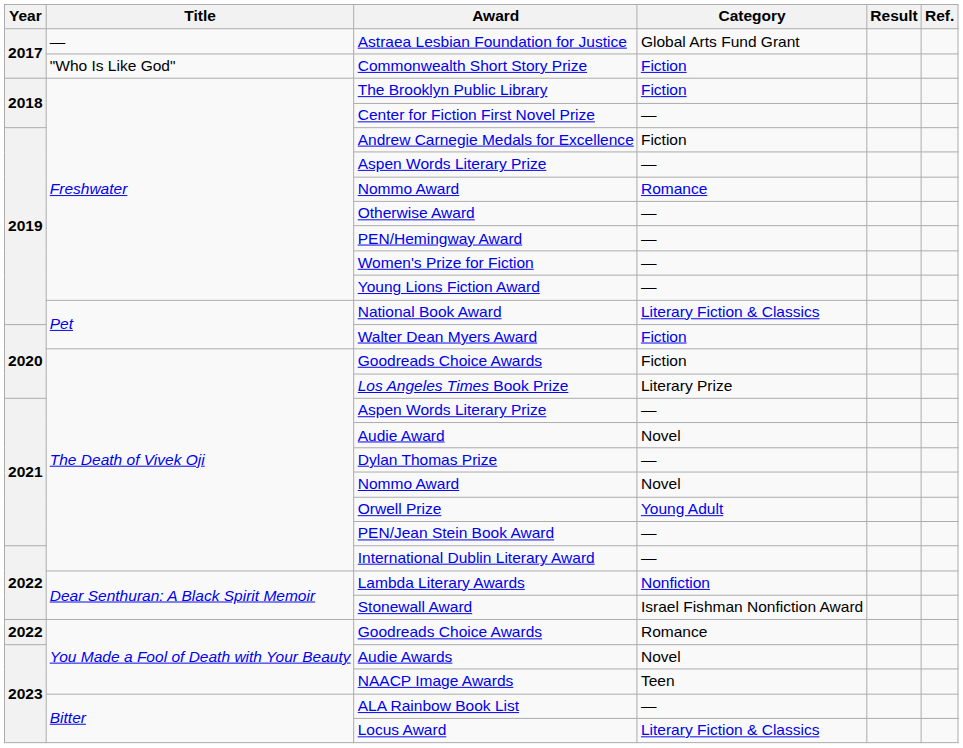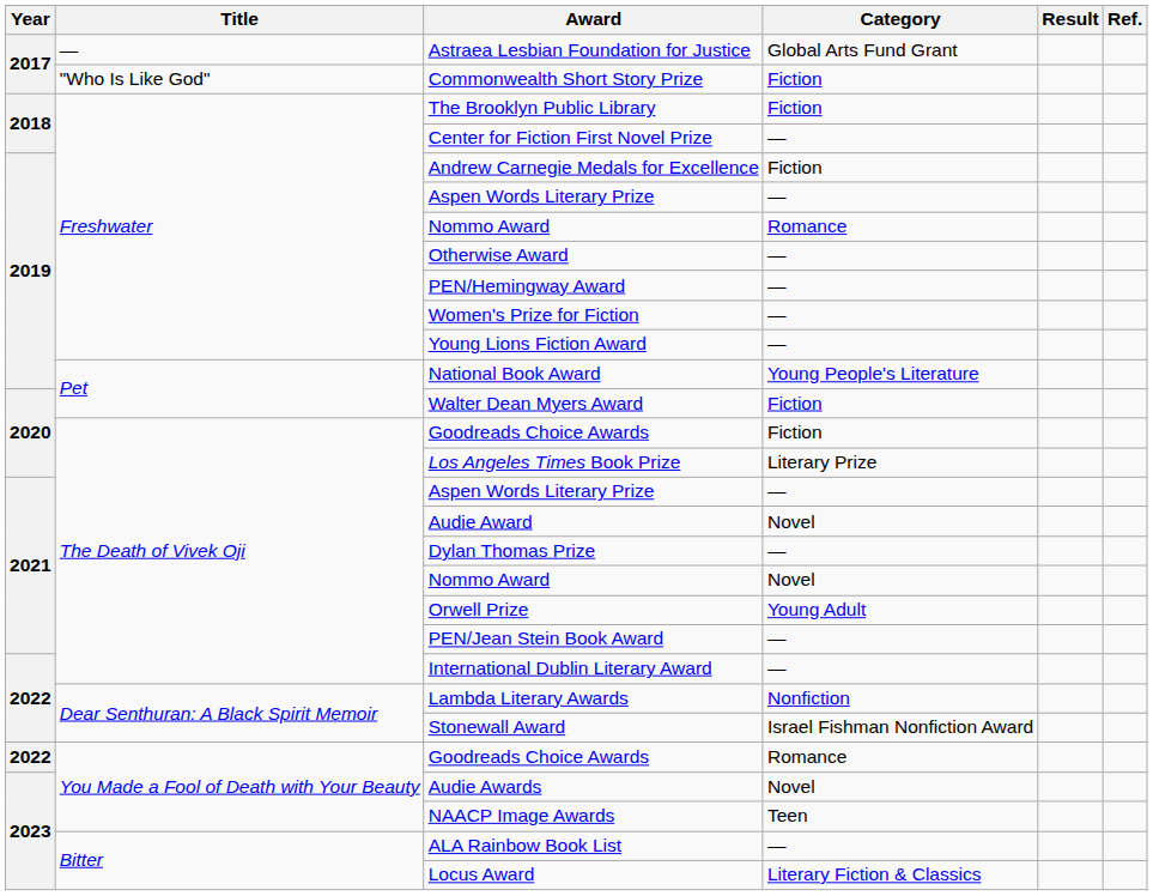 <table class="wikitable sortable">
 <tr>
 <th>Year</th>
 <th>Title</th>
 <th>Award</th>
 <th>Category</th>
 <th>Result</th>
 <th>Ref.</th>
 </tr>
 <tr>
 <th rowspan="2">2017</th>
 <td>—</td>
 <td><a href='#'>Astraea Lesbian Foundation for Justice</a></td>
 <td>Global Arts Fund Grant</td>
 <td></td>
 <td></td>
 </tr>
 <tr>
 <td>"Who Is Like God"</td>
 <td><a href='#'>Commonwealth Short Story Prize</a></td>
 <td><a href='#'>Fiction</a></td>
 <td></td>
 <td></td>
 </tr>
 <tr>
 <th rowspan="2">2018</th>
 <td rowspan="9"><em><a href='#'>Freshwater</a></em></td>
 <td><a href='#'>The Brooklyn Public Library</a></td>
 <td><a href='#'>Fiction</a></td>
 <td></td>
 <td></td>
 </tr>
 <tr>
 <td><a href='#'>Center for Fiction First Novel Prize</a></td>
 <td>—</td>
 <td></td>
 <td></td>
 </tr>
 <tr>
 <th rowspan="8">2019</th>
 <td><a href='#'>Andrew Carnegie Medals for Excellence</a></td>
 <td>Fiction</td>
 <td></td>
 <td></td>
 </tr>
 <tr>
 <td><a href='#'>Aspen Words Literary Prize</a></td>
 <td>—</td>
 <td></td>
 <td></td>
 </tr>
 <tr>
 <td><a href='#'>Nommo Award</a></td>
 <td><a href='#'>Romance</a></td>
 <td></td>
 <td></td>
 </tr>
 <tr>
 <td><a href='#'>Otherwise Award</a></td>
 <td>—</td>
 <td></td>
 <td></td>
 </tr>
 <tr>
 <td><a href='#'>PEN/Hemingway Award</a></td>
 <td>—</td>
 <td></td>
 <td></td>
 </tr>
 <tr>
 <td><a href='#'>Women's Prize for Fiction</a></td>
 <td>—</td>
 <td></td>
 <td></td>
 </tr>
 <tr>
 <td><a href='#'>Young Lions Fiction Award</a></td>
 <td>—</td>
 <td></td>
 <td></td>
 </tr>
 <tr>
 <td rowspan="2"><em><a href='#'>Pet</a></em></td>
 <td><a href='#'>National Book Award</a></td>
-<td><a href='#'>Literary Fiction & Classics</a></td>
+<td><a href='#'>Young People's Literature</a></td>
 <td></td>
 <td></td>
 </tr>
 <tr>
 <th rowspan="3">2020</th>
 <td><a href='#'>Walter Dean Myers Award</a></td>
 <td><a href='#'>Fiction</a></td>
 <td></td>
 <td></td>
 </tr>
 <tr>
 <td rowspan="9"><em><a href='#'>The Death of Vivek Oji</a></em></td>
 <td><a href='#'>Goodreads Choice Awards</a></td>
 <td>Fiction</td>
 <td></td>
 <td></td>
 </tr>
 <tr>
 <td><a href='#'><em>Los Angeles Times</em> Book Prize</a></td>
 <td>Literary Prize</td>
 <td></td>
 <td></td>
 </tr>
 <tr>
 <th rowspan="6">2021</th>
 <td><a href='#'>Aspen Words Literary Prize</a></td>
 <td>—</td>
 <td></td>
 <td></td>
 </tr>
 <tr>
 <td><a href='#'>Audie Award</a></td>
 <td>Novel</td>
 <td></td>
 <td></td>
 </tr>
 <tr>
 <td><a href='#'>Dylan Thomas Prize</a></td>
 <td>—</td>
 <td></td>
 <td></td>
 </tr>
 <tr>
 <td><a href='#'>Nommo Award</a></td>
 <td>Novel</td>
 <td></td>
 <td></td>
 </tr>
 <tr>
 <td><a href='#'>Orwell Prize</a></td>
 <td><a href='#'>Young Adult</a></td>
 <td></td>
 <td></td>
 </tr>
 <tr>
 <td><a href='#'>PEN/Jean Stein Book Award</a></td>
 <td>—</td>
 <td></td>
 <td></td>
 </tr>
 <tr>
 <th rowspan="3">2022</th>
 <td><a href='#'>International Dublin Literary Award</a></td>
 <td>—</td>
 <td></td>
 <td></td>
 </tr>
 <tr>
 <td rowspan="2"><em><a href='#'>Dear Senthuran: A Black Spirit Memoir</a></em></td>
 <td><a href='#'>Lambda Literary Awards</a></td>
 <td><a href='#'>Nonfiction</a></td>
 <td></td>
 <td></td>
 </tr>
 <tr>
 <td><a href='#'>Stonewall Award</a></td>
 <td>Israel Fishman Nonfiction Award</td>
 <td></td>
 <td></td>
 </tr>
 <tr>
 <th>2022</th>
 <td rowspan="3"><em><a href='#'>You Made a Fool of Death with Your Beauty</a></em></td>
 <td><a href='#'>Goodreads Choice Awards</a></td>
 <td>Romance</td>
 <td></td>
 <td></td>
 </tr>
 <tr>
 <th rowspan="4">2023</th>
 <td><a href='#'>Audie Awards</a></td>
 <td>Novel</td>
 <td></td>
 <td></td>
 </tr>
 <tr>
 <td><a href='#'>NAACP Image Awards</a></td>
 <td>Teen</td>
 <td></td>
 <td></td>
 </tr>
 <tr>
 <td rowspan="2"><em><a href='#'>Bitter</a></em></td>
 <td><a href='#'>ALA Rainbow Book List</a></td>
 <td>—</td>
 <td></td>
 <td></td>
 </tr>
 <tr>
 <td><a href='#'>Locus Award</a></td>
 <td><a href='#'>Literary Fiction & Classics</a></td>
 <td></td>
 <td></td>
 </tr>
 </table>
